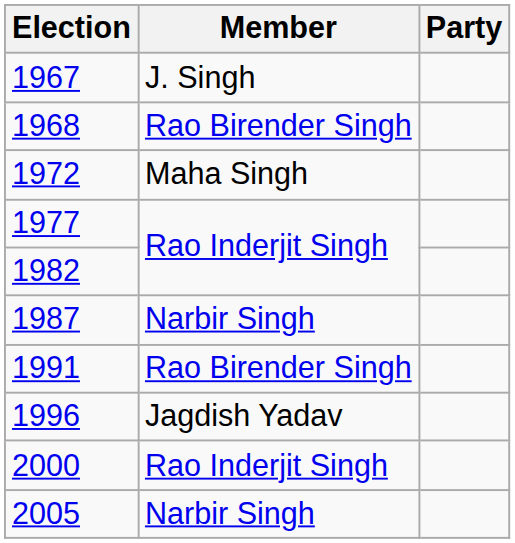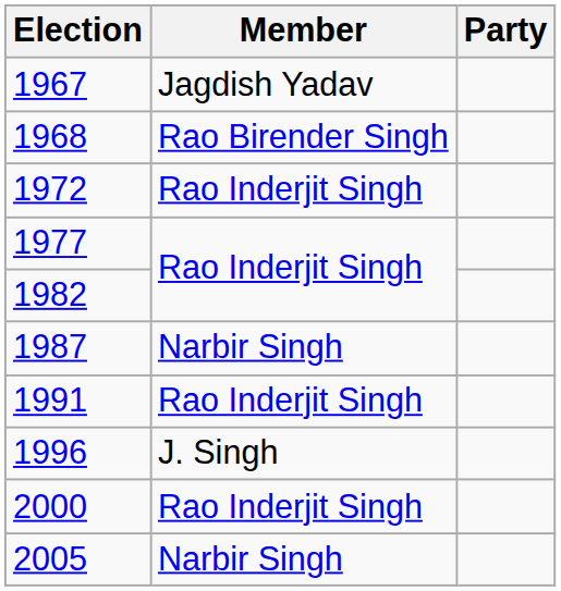 <table class="wikitable sortable">
 <tr>
 <th>Election</th>
 <th>Member</th>
 <th colspan=2>Party</th>
 </tr>
 <tr>
 <td><a href='#'>1967</a></td>
-<td>J. Singh</td>
+<td>Jagdish Yadav</td>
 <td></td>
 </tr>
 <tr>
 <td><a href='#'>1968</a></td>
 <td><a href='#'>Rao Birender Singh</a></td>
 <td></td>
 </tr>
 <tr>
 <td><a href='#'>1972</a></td>
-<td>Maha Singh</td>
+<td><a href='#'>Rao Inderjit Singh</a></td>
 <td></td>
 </tr>
 <tr>
 <td><a href='#'>1977</a></td>
 <td rowspan=2><a href='#'>Rao Inderjit Singh</a></td>
 <td></td>
 </tr>
 <tr>
 <td><a href='#'>1982</a></td>
 <td></td>
 </tr>
 <tr>
 <td><a href='#'>1987</a></td>
 <td><a href='#'>Narbir Singh</a></td>
 <td></td>
 </tr>
 <tr>
 <td><a href='#'>1991</a></td>
-<td><a href='#'>Rao Birender Singh</a></td>
+<td><a href='#'>Rao Inderjit Singh</a></td>
 <td></td>
 </tr>
 <tr>
 <td><a href='#'>1996</a></td>
-<td>Jagdish Yadav</td>
+<td>J. Singh</td>
 <td></td>
 </tr>
 <tr>
 <td><a href='#'>2000</a></td>
 <td><a href='#'>Rao Inderjit Singh</a></td>
 <td></td>
 </tr>
 <tr>
 <td><a href='#'>2005</a></td>
 <td><a href='#'>Narbir Singh</a></td>
 </tr>
 </table>
